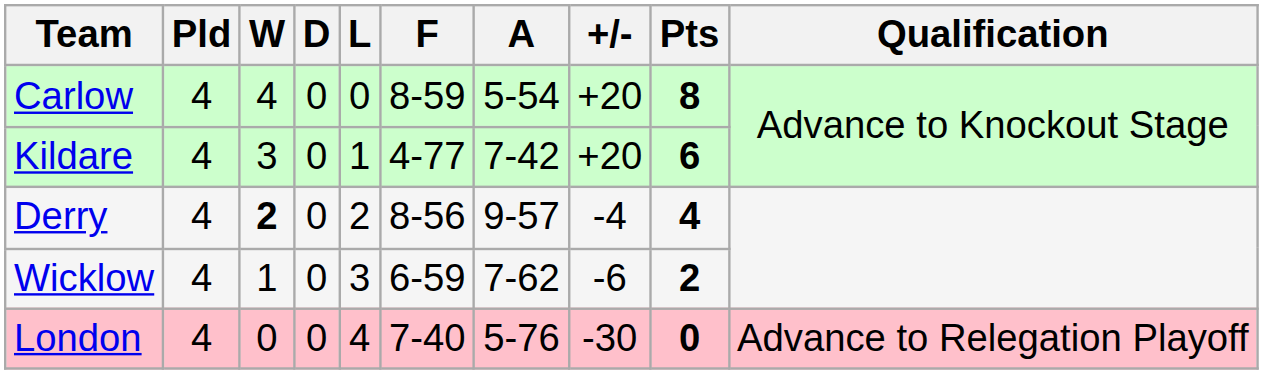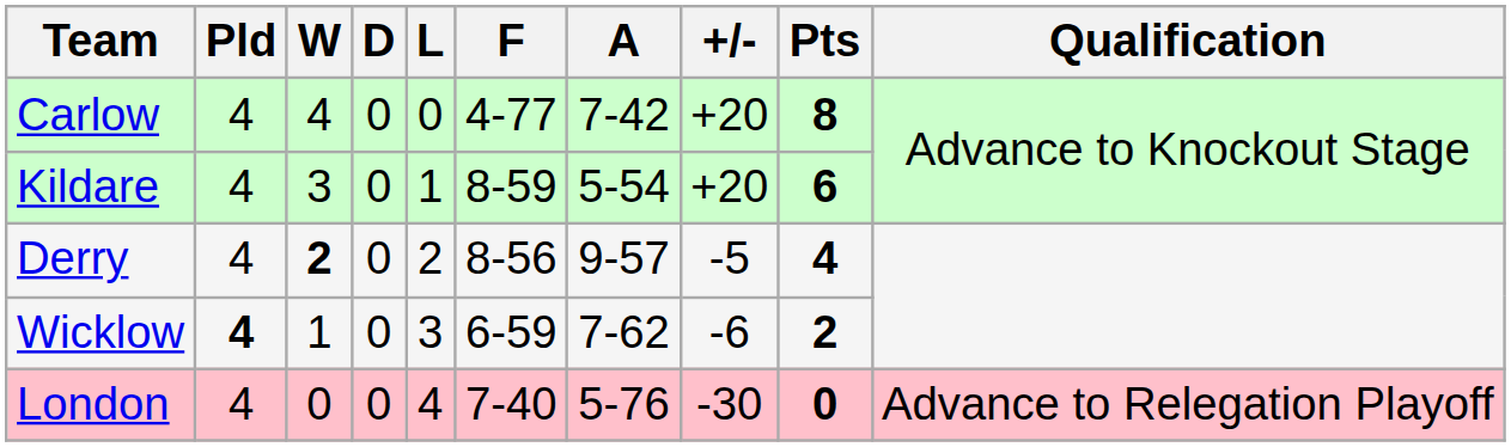 <table class="wikitable">
 <tr>
 <th>Team</th>
 <th>Pld</th>
 <th>W</th>
 <th>D</th>
 <th>L</th>
 <th>F</th>
 <th>A</th>
 <th>+/-</th>
 <th>Pts</th>
 <th>Qualification</th>
 </tr>
 <tr align="Center" style="background:#ccffcc;">
 <td style="text-align:left;"><a href='#'>Carlow</a></td>
 <td>4</td>
 <td>4</td>
 <td>0</td>
 <td>0</td>
-<td>8-59</td>
-<td>5-54</td>
+<td>4-77</td>
+<td>7-42</td>
 <td>+20</td>
 <td><strong>8</strong></td>
 <td rowspan="2">Advance to Knockout Stage</td>
 </tr>
 <tr align="center" style="background:#ccffcc;">
 <td style="text-align:left;"><a href='#'>Kildare</a></td>
 <td>4</td>
 <td>3</td>
 <td>0</td>
 <td>1</td>
-<td>4-77</td>
-<td>7-42</td>
+<td>8-59</td>
+<td>5-54</td>
 <td>+20</td>
 <td><strong>6</strong></td>
 </tr>
 <tr align="center" style="background:#f5f5f5;">
 <td style="text-align:left;"><a href='#'>Derry</a></td>
 <td>4</td>
 <td><strong>2</strong></td>
 <td>0</td>
 <td>2</td>
 <td>8-56</td>
 <td>9-57</td>
-<td>-4</td>
+<td>-5</td>
 <td><strong>4</strong></td>
 <td rowspan="2"></td>
 </tr>
 <tr align="Center" style="background:#f5f5f5;">
 <td style="text-align:left;"><a href='#'>Wicklow</a></td>
-<td>4</td>
+<td><strong>4</strong></td>
 <td>1</td>
 <td>0</td>
 <td>3</td>
 <td>6-59</td>
 <td>7-62</td>
 <td>-6</td>
 <td><strong>2</strong></td>
 </tr>
 <tr align="center" style="background:pink;">
 <td style="text-align:left;"><a href='#'>London</a></td>
 <td>4</td>
 <td>0</td>
 <td>0</td>
 <td>4</td>
 <td>7-40</td>
 <td>5-76</td>
 <td>-30</td>
 <td><strong>0</strong></td>
 <td>Advance to Relegation Playoff</td>
 </tr>
 </table>
